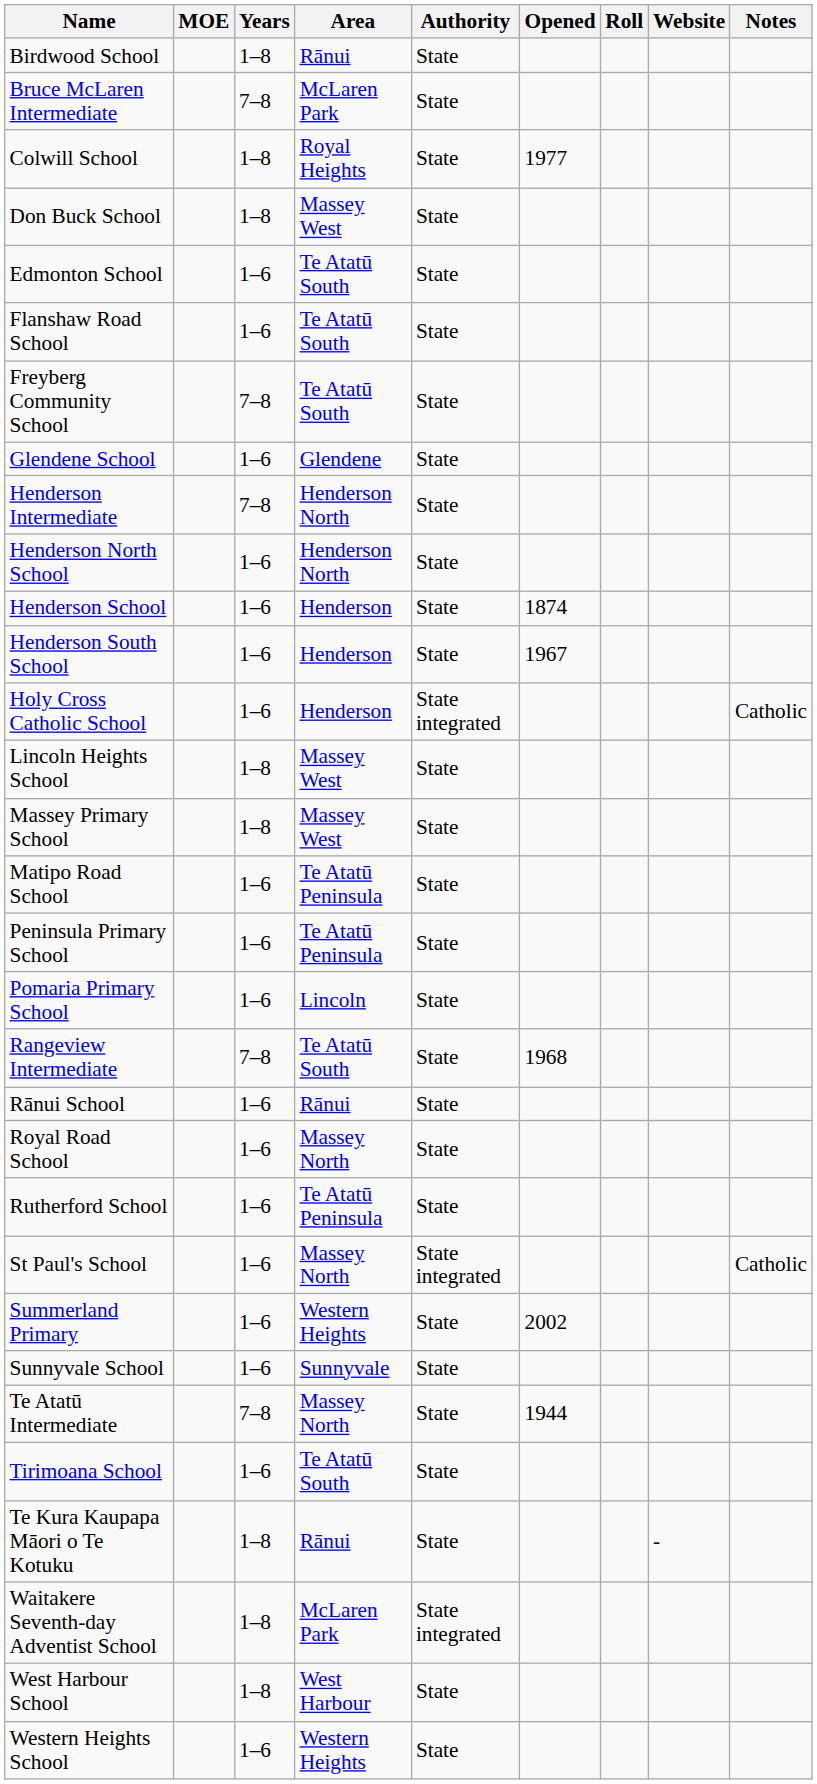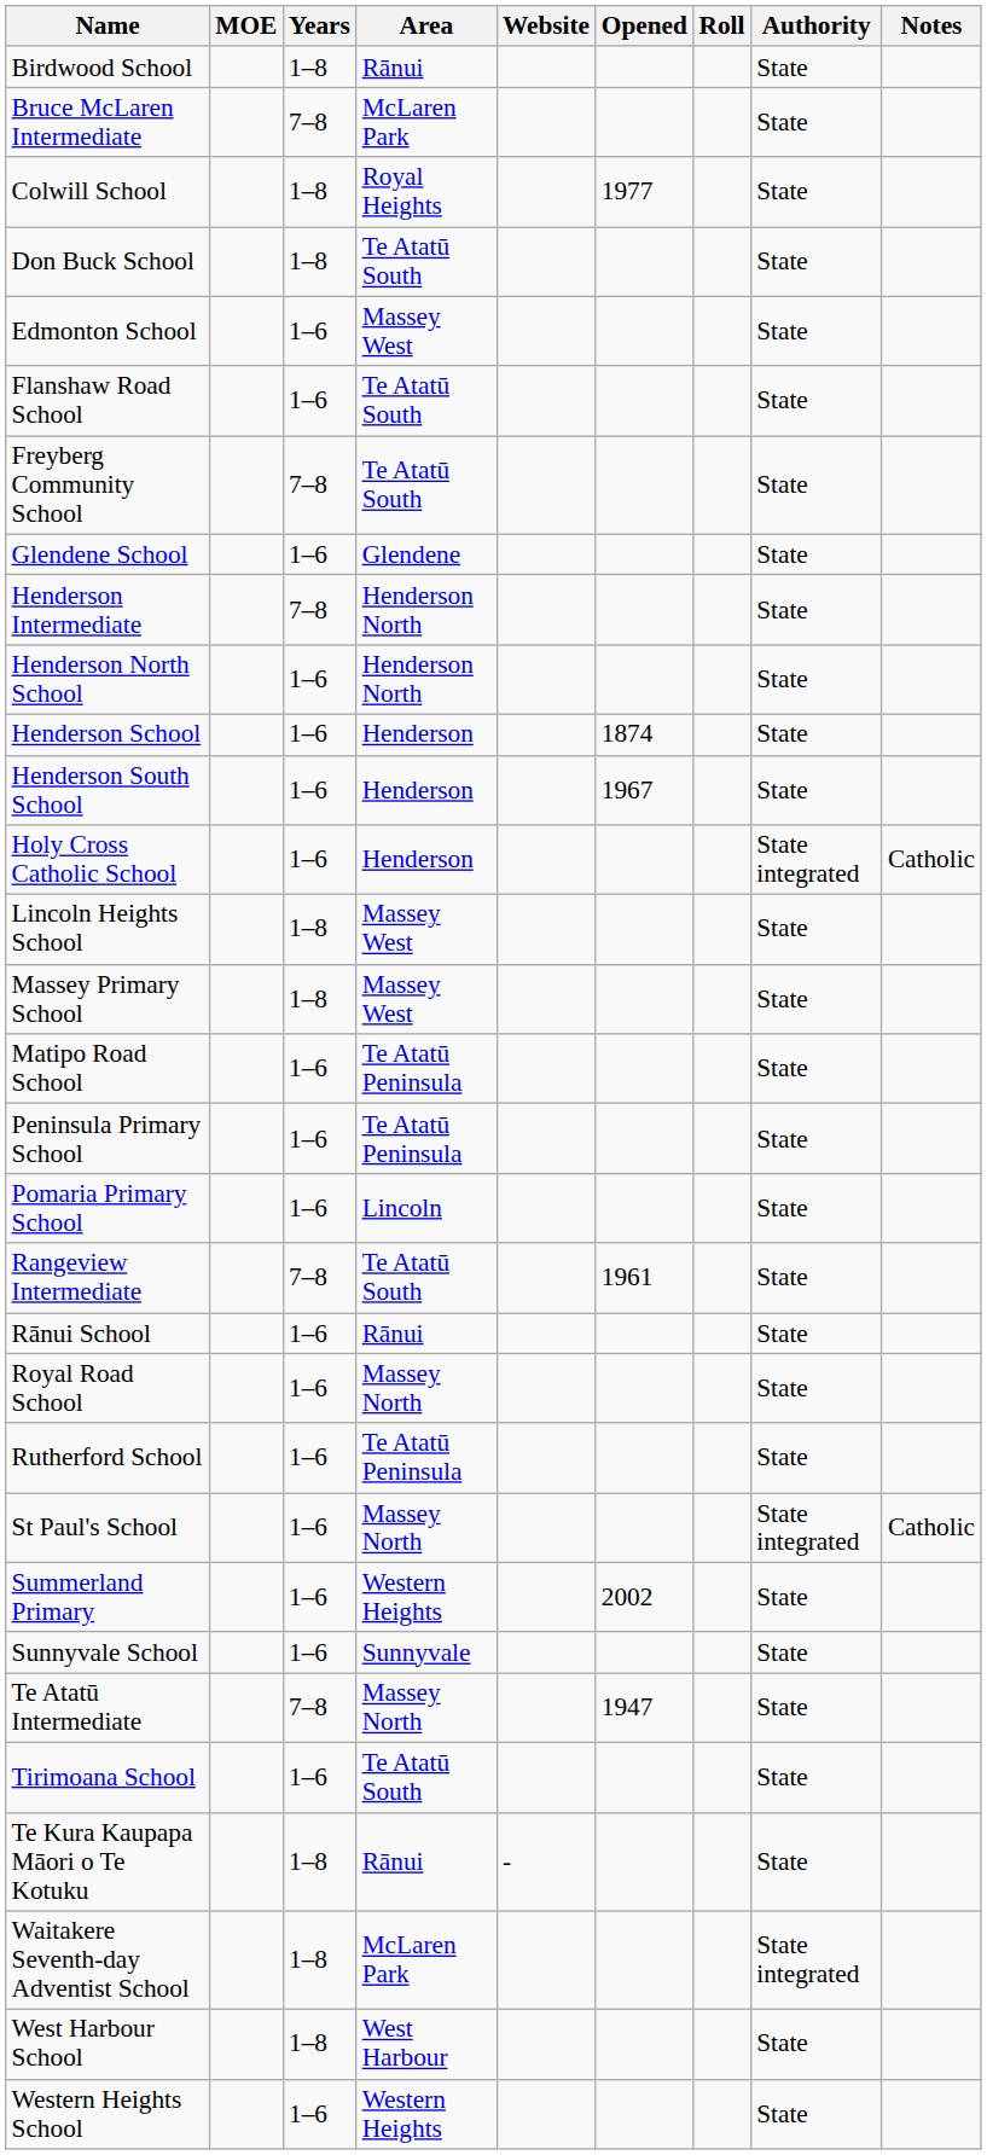 <table class="wikitable sortable">
 <tr>
 <th>Name</th>
 <th>MOE</th>
 <th>Years</th>
 <th>Area</th>
-<th>Authority</th>
+<th>Website</th>
 <th>Opened</th>
 <th>Roll</th>
-<th>Website</th>
+<th>Authority</th>
 <th>Notes</th>
 </tr>
 <tr>
 <td>Birdwood School</td>
 <td></td>
 <td>1–8</td>
 <td><a href='#'>Rānui</a></td>
-<td>State</td>
 <td></td>
 <td></td>
 <td></td>
+<td>State</td>
 <td></td>
 </tr>
 <tr>
 <td><a href='#'>Bruce McLaren Intermediate</a></td>
 <td></td>
 <td>7–8</td>
 <td><a href='#'>McLaren Park</a></td>
-<td>State</td>
 <td></td>
 <td></td>
 <td></td>
+<td>State</td>
 <td></td>
 </tr>
 <tr>
 <td>Colwill School</td>
 <td></td>
 <td>1–8</td>
 <td><a href='#'>Royal Heights</a></td>
-<td>State</td>
+<td></td>
 <td>1977</td>
 <td></td>
-<td></td>
+<td>State</td>
 <td></td>
 </tr>
 <tr>
 <td>Don Buck School</td>
 <td></td>
 <td>1–8</td>
-<td><a href='#'>Massey West</a></td>
-<td>State</td>
+<td><a href='#'>Te Atatū South</a></td>
 <td></td>
 <td></td>
 <td></td>
+<td>State</td>
 <td></td>
 </tr>
 <tr>
 <td>Edmonton School</td>
 <td></td>
 <td>1–6</td>
-<td><a href='#'>Te Atatū South</a></td>
-<td>State</td>
+<td><a href='#'>Massey West</a></td>
 <td></td>
 <td></td>
 <td></td>
+<td>State</td>
 <td></td>
 </tr>
 <tr>
 <td>Flanshaw Road School</td>
 <td></td>
 <td>1–6</td>
 <td><a href='#'>Te Atatū South</a></td>
-<td>State</td>
 <td></td>
 <td></td>
 <td></td>
+<td>State</td>
 <td></td>
 </tr>
 <tr>
 <td>Freyberg Community School</td>
 <td></td>
 <td>7–8</td>
 <td><a href='#'>Te Atatū South</a></td>
-<td>State</td>
 <td></td>
 <td></td>
 <td></td>
+<td>State</td>
 <td></td>
 </tr>
 <tr>
 <td><a href='#'>Glendene School</a></td>
 <td></td>
 <td>1–6</td>
 <td><a href='#'>Glendene</a></td>
-<td>State</td>
 <td></td>
 <td></td>
 <td></td>
+<td>State</td>
 <td></td>
 </tr>
 <tr>
 <td><a href='#'>Henderson Intermediate</a></td>
 <td></td>
 <td>7–8</td>
 <td><a href='#'>Henderson North</a></td>
-<td>State</td>
 <td></td>
 <td></td>
 <td></td>
+<td>State</td>
 <td></td>
 </tr>
 <tr>
 <td><a href='#'>Henderson North School</a></td>
 <td></td>
 <td>1–6</td>
 <td><a href='#'>Henderson North</a></td>
-<td>State</td>
 <td></td>
 <td></td>
 <td></td>
+<td>State</td>
 <td></td>
 </tr>
 <tr>
 <td><a href='#'>Henderson School</a></td>
 <td></td>
 <td>1–6</td>
 <td><a href='#'>Henderson</a></td>
-<td>State</td>
+<td></td>
 <td>1874</td>
 <td></td>
-<td></td>
+<td>State</td>
 <td></td>
 </tr>
 <tr>
 <td><a href='#'>Henderson South School</a></td>
 <td></td>
 <td>1–6</td>
 <td><a href='#'>Henderson</a></td>
-<td>State</td>
+<td></td>
 <td>1967</td>
 <td></td>
-<td></td>
+<td>State</td>
 <td></td>
 </tr>
 <tr>
 <td><a href='#'>Holy Cross Catholic School</a></td>
 <td></td>
 <td>1–6</td>
 <td><a href='#'>Henderson</a></td>
-<td>State integrated</td>
 <td></td>
 <td></td>
 <td></td>
+<td>State integrated</td>
 <td>Catholic</td>
 </tr>
 <tr>
 <td>Lincoln Heights School</td>
 <td></td>
 <td>1–8</td>
 <td><a href='#'>Massey West</a></td>
-<td>State</td>
 <td></td>
 <td></td>
 <td></td>
+<td>State</td>
 <td></td>
 </tr>
 <tr>
 <td>Massey Primary School</td>
 <td></td>
 <td>1–8</td>
 <td><a href='#'>Massey West</a></td>
-<td>State</td>
 <td></td>
 <td></td>
 <td></td>
+<td>State</td>
 <td></td>
 </tr>
 <tr>
 <td>Matipo Road School</td>
 <td></td>
 <td>1–6</td>
 <td><a href='#'>Te Atatū Peninsula</a></td>
-<td>State</td>
 <td></td>
 <td></td>
 <td></td>
+<td>State</td>
 <td></td>
 </tr>
 <tr>
 <td>Peninsula Primary School</td>
 <td></td>
 <td>1–6</td>
 <td><a href='#'>Te Atatū Peninsula</a></td>
-<td>State</td>
 <td></td>
 <td></td>
 <td></td>
+<td>State</td>
 <td></td>
 </tr>
 <tr>
 <td><a href='#'>Pomaria Primary School</a></td>
 <td></td>
 <td>1–6</td>
 <td><a href='#'>Lincoln</a></td>
-<td>State</td>
 <td></td>
 <td></td>
 <td></td>
+<td>State</td>
 <td></td>
 </tr>
 <tr>
 <td><a href='#'>Rangeview Intermediate</a></td>
 <td></td>
 <td>7–8</td>
 <td><a href='#'>Te Atatū South</a></td>
+<td></td>
+<td>1961</td>
+<td></td>
 <td>State</td>
-<td>1968</td>
-<td></td>
-<td></td>
 <td></td>
 </tr>
 <tr>
 <td>Rānui School</td>
 <td></td>
 <td>1–6</td>
 <td><a href='#'>Rānui</a></td>
-<td>State</td>
 <td></td>
 <td></td>
 <td></td>
+<td>State</td>
 <td></td>
 </tr>
 <tr>
 <td>Royal Road School</td>
 <td></td>
 <td>1–6</td>
 <td><a href='#'>Massey North</a></td>
-<td>State</td>
 <td></td>
 <td></td>
 <td></td>
+<td>State</td>
 <td></td>
 </tr>
 <tr>
 <td>Rutherford School</td>
 <td></td>
 <td>1–6</td>
 <td><a href='#'>Te Atatū Peninsula</a></td>
-<td>State</td>
 <td></td>
 <td></td>
 <td></td>
+<td>State</td>
 <td></td>
 </tr>
 <tr>
 <td>St Paul's School</td>
 <td></td>
 <td>1–6</td>
 <td><a href='#'>Massey North</a></td>
-<td>State integrated</td>
 <td></td>
 <td></td>
 <td></td>
+<td>State integrated</td>
 <td>Catholic</td>
 </tr>
 <tr>
 <td><a href='#'>Summerland Primary</a></td>
 <td></td>
 <td>1–6</td>
 <td><a href='#'>Western Heights</a></td>
-<td>State</td>
+<td></td>
 <td>2002</td>
 <td></td>
-<td></td>
+<td>State</td>
 <td></td>
 </tr>
 <tr>
 <td>Sunnyvale School</td>
 <td></td>
 <td>1–6</td>
 <td><a href='#'>Sunnyvale</a></td>
-<td>State</td>
 <td></td>
 <td></td>
 <td></td>
+<td>State</td>
 <td></td>
 </tr>
 <tr>
 <td>Te Atatū Intermediate</td>
 <td></td>
 <td>7–8</td>
 <td><a href='#'>Massey North</a></td>
+<td></td>
+<td>1947</td>
+<td></td>
 <td>State</td>
-<td>1944</td>
-<td></td>
-<td></td>
 <td></td>
 </tr>
 <tr>
 <td><a href='#'>Tirimoana School</a></td>
 <td></td>
 <td>1–6</td>
 <td><a href='#'>Te Atatū South</a></td>
-<td>State</td>
 <td></td>
 <td></td>
 <td></td>
+<td>State</td>
 <td></td>
 </tr>
 <tr>
 <td>Te Kura Kaupapa Māori o Te Kotuku</td>
 <td></td>
 <td>1–8</td>
 <td><a href='#'>Rānui</a></td>
-<td>State</td>
+<td>-</td>
 <td></td>
 <td></td>
-<td>-</td>
+<td>State</td>
 <td></td>
 </tr>
 <tr>
 <td>Waitakere Seventh-day Adventist School</td>
 <td></td>
 <td>1–8</td>
 <td><a href='#'>McLaren Park</a></td>
-<td>State integrated</td>
 <td></td>
 <td></td>
 <td></td>
+<td>State integrated</td>
 <td></td>
 </tr>
 <tr>
 <td>West Harbour School</td>
 <td></td>
 <td>1–8</td>
 <td><a href='#'>West Harbour</a></td>
-<td>State</td>
 <td></td>
 <td></td>
 <td></td>
+<td>State</td>
 <td></td>
 </tr>
 <tr>
 <td>Western Heights School</td>
 <td></td>
 <td>1–6</td>
 <td><a href='#'>Western Heights</a></td>
-<td>State</td>
 <td></td>
 <td></td>
 <td></td>
+<td>State</td>
 <td></td>
 </tr>
 </table>
